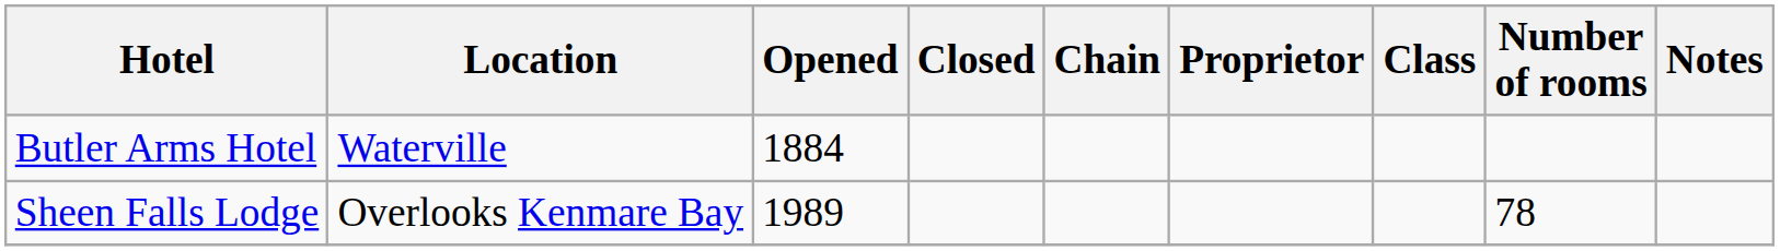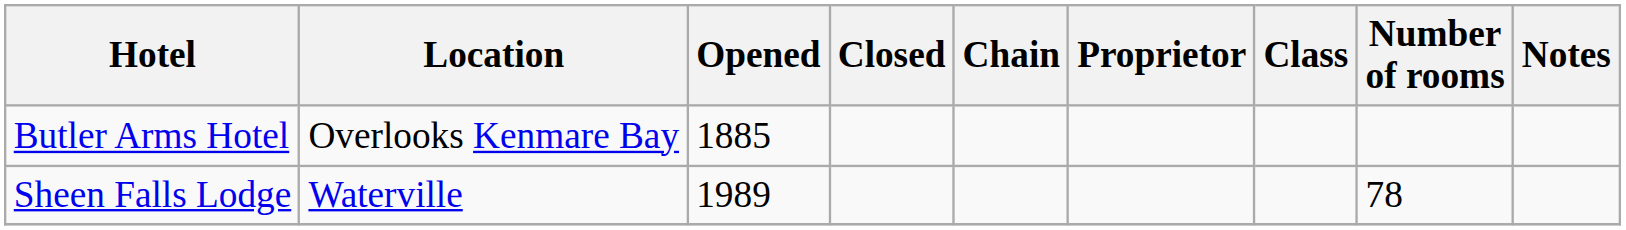 <table class="wikitable sortable">
 <tr>
 <th>Hotel</th>
 <th>Location</th>
 <th>Opened</th>
 <th>Closed</th>
 <th>Chain</th>
 <th>Proprietor</th>
 <th>Class</th>
 <th>Number<br>of rooms</th>
 <th class="unsortable">Notes</th>
 </tr>
 <tr>
 <td><a href='#'>Butler Arms Hotel</a><br></td>
-<td><a href='#'>Waterville</a></td>
-<td>1884</td>
+<td>Overlooks <a href='#'>Kenmare Bay</a></td>
+<td>1885</td>
 <td></td>
 <td></td>
 <td></td>
 <td></td>
 <td></td>
 <td></td>
 </tr>
 <tr>
 <td><a href='#'>Sheen Falls Lodge</a></td>
-<td>Overlooks <a href='#'>Kenmare Bay</a></td>
+<td><a href='#'>Waterville</a></td>
 <td>1989</td>
 <td></td>
 <td></td>
 <td></td>
 <td></td>
 <td>78</td>
 <td></td>
 </tr>
 <tr>
 </tr>
 </table>
